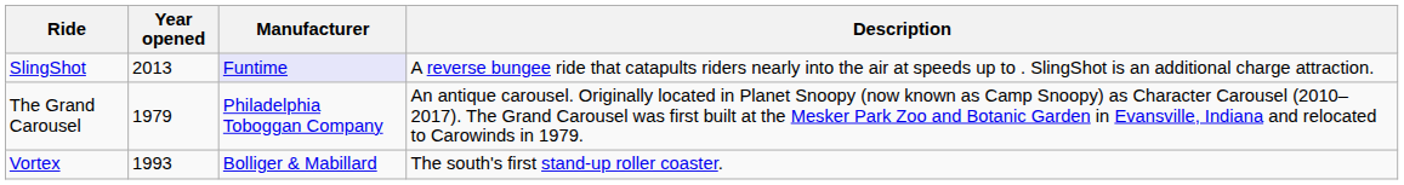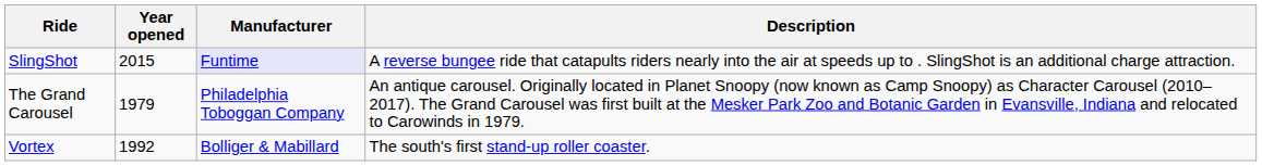 <table class="wikitable sortable">
 <tr>
 <th>Ride</th>
 <th>Year opened</th>
 <th>Manufacturer</th>
 <th>Description</th>
 </tr>
 <tr>
 <td><a href='#'>SlingShot</a></td>
-<td>2013</td>
+<td>2015</td>
 <td style="background: lavender;"><a href='#'>Funtime</a></td>
 <td>A <a href='#'>reverse bungee</a> ride that catapults riders nearly  into the air at speeds up to . SlingShot is an additional charge attraction.</td>
 </tr>
 <tr>
 <td>The Grand Carousel</td>
 <td>1979</td>
 <td><a href='#'>Philadelphia Toboggan Company</a></td>
 <td>An antique carousel. Originally located in Planet Snoopy (now known as Camp Snoopy) as Character Carousel (2010–2017). The Grand Carousel was first built at the <a href='#'>Mesker Park Zoo and Botanic Garden</a> in <a href='#'>Evansville, Indiana</a> and relocated to Carowinds in 1979.</td>
 </tr>
 <tr>
 <td><a href='#'>Vortex</a></td>
-<td>1993</td>
+<td>1992</td>
 <td><a href='#'>Bolliger & Mabillard</a></td>
 <td>The south's first <a href='#'>stand-up roller coaster</a>.</td>
 </tr>
 </table>
